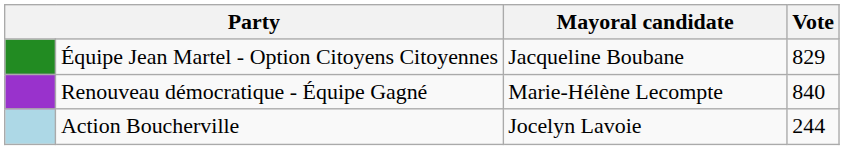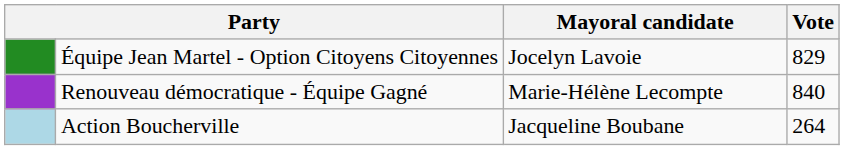 <table class="wikitable">
 <tr>
 <th bgcolor="#DDDDFF" width="230px" colspan="2">Party</th>
 <th bgcolor="#DDDDFF" width="200px">Mayoral candidate</th>
 <th bgcolor="#DDDDFF" width="30px">Vote</th>
 </tr>
 <tr>
 <td bgcolor="#228B22" width="30px"> </td>
 <td>Équipe Jean Martel - Option Citoyens Citoyennes</td>
-<td>Jacqueline Boubane</td>
+<td>Jocelyn Lavoie</td>
 <td>829</td>
 </tr>
 <tr>
 <td bgcolor="#9932CC" width="30px"> </td>
 <td>Renouveau démocratique - Équipe Gagné</td>
 <td>Marie-Hélène Lecompte</td>
 <td>840</td>
 </tr>
 <tr>
 <td bgcolor="#ADD8E6" width="30px"> </td>
 <td>Action Boucherville</td>
-<td>Jocelyn Lavoie</td>
-<td>244</td>
+<td>Jacqueline Boubane</td>
+<td>264</td>
 </tr>
 </table>
